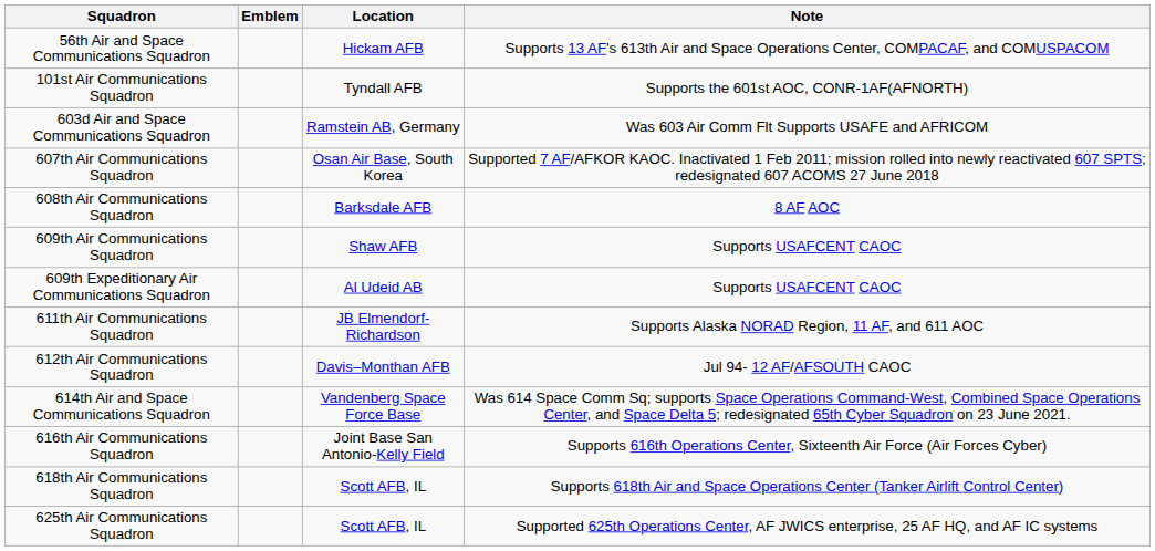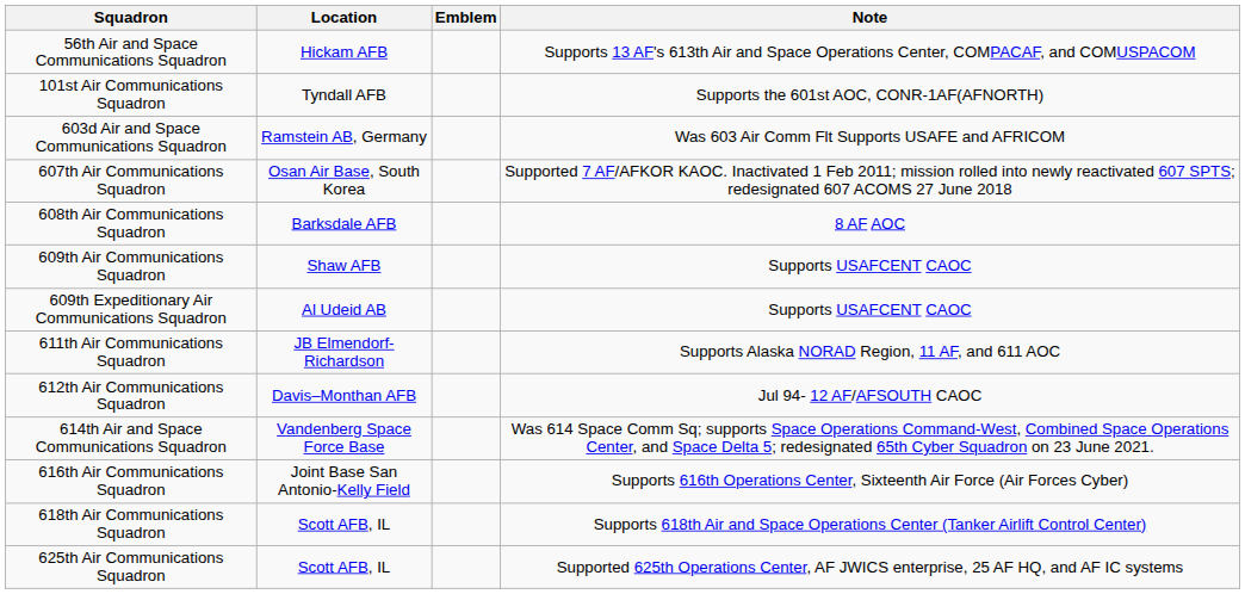 <table class="wikitable" style="text-align:center">
 <tr>
 <th>Squadron</th>
+<th>Location</th>
 <th>Emblem</th>
-<th>Location</th>
 <th>Note</th>
 </tr>
 <tr>
 <td>56th Air and Space Communications Squadron</td>
+<td><a href='#'>Hickam AFB</a></td>
 <td></td>
-<td><a href='#'>Hickam AFB</a></td>
 <td>Supports <a href='#'>13 AF</a>'s 613th Air and Space Operations Center, COM<a href='#'>PACAF</a>, and COM<a href='#'>USPACOM</a> </td>
 </tr>
 <tr>
 <td>101st Air Communications Squadron</td>
+<td>Tyndall AFB</td>
 <td></td>
-<td>Tyndall AFB</td>
 <td>Supports the 601st AOC, CONR-1AF(AFNORTH)</td>
 </tr>
 <tr>
 <td>603d Air and Space Communications Squadron</td>
+<td><a href='#'>Ramstein AB</a>, Germany</td>
 <td></td>
-<td><a href='#'>Ramstein AB</a>, Germany</td>
 <td>Was 603 Air Comm Flt Supports USAFE and AFRICOM</td>
 </tr>
 <tr>
 <td>607th Air Communications Squadron</td>
+<td><a href='#'>Osan Air Base</a>, South Korea</td>
 <td></td>
-<td><a href='#'>Osan Air Base</a>, South Korea</td>
 <td>Supported <a href='#'>7 AF</a>/AFKOR KAOC. Inactivated 1 Feb 2011; mission rolled into newly reactivated <a href='#'>607 SPTS</a>; redesignated 607 ACOMS 27 June 2018</td>
 </tr>
 <tr>
 <td>608th Air Communications Squadron</td>
+<td><a href='#'>Barksdale AFB</a></td>
 <td></td>
-<td><a href='#'>Barksdale AFB</a></td>
 <td><a href='#'>8 AF</a> <a href='#'>AOC</a></td>
 </tr>
 <tr>
 <td>609th Air Communications Squadron</td>
+<td><a href='#'>Shaw AFB</a></td>
 <td></td>
-<td><a href='#'>Shaw AFB</a></td>
 <td>Supports <a href='#'>USAFCENT</a> <a href='#'>CAOC</a></td>
 </tr>
 <tr>
 <td>609th Expeditionary Air Communications Squadron</td>
+<td><a href='#'>Al Udeid AB</a></td>
 <td></td>
-<td><a href='#'>Al Udeid AB</a></td>
 <td>Supports <a href='#'>USAFCENT</a> <a href='#'>CAOC</a></td>
 </tr>
 <tr>
 <td>611th Air Communications Squadron</td>
+<td><a href='#'>JB Elmendorf-Richardson</a></td>
 <td></td>
-<td><a href='#'>JB Elmendorf-Richardson</a></td>
 <td>Supports Alaska <a href='#'>NORAD</a> Region, <a href='#'>11 AF</a>, and 611 AOC</td>
 </tr>
 <tr>
 <td>612th Air Communications Squadron</td>
+<td><a href='#'>Davis–Monthan AFB</a></td>
 <td></td>
-<td><a href='#'>Davis–Monthan AFB</a></td>
 <td>Jul 94- <a href='#'>12 AF</a>/<a href='#'>AFSOUTH</a> CAOC</td>
 </tr>
 <tr>
 <td>614th Air and Space Communications Squadron</td>
+<td><a href='#'>Vandenberg Space Force Base</a></td>
 <td></td>
-<td><a href='#'>Vandenberg Space Force Base</a></td>
 <td>Was 614 Space Comm Sq; supports <a href='#'>Space Operations Command-West</a>, <a href='#'>Combined Space Operations Center</a>, and <a href='#'>Space Delta 5</a>; redesignated <a href='#'>65th Cyber Squadron</a> on 23 June 2021.</td>
 </tr>
 <tr>
 <td>616th Air Communications Squadron</td>
+<td>Joint Base San Antonio-<a href='#'>Kelly Field</a></td>
 <td></td>
-<td>Joint Base San Antonio-<a href='#'>Kelly Field</a></td>
 <td>Supports <a href='#'>616th Operations Center</a>, Sixteenth Air Force (Air Forces Cyber)</td>
 </tr>
 <tr>
 <td>618th Air Communications Squadron</td>
+<td><a href='#'>Scott AFB</a>, IL</td>
 <td></td>
-<td><a href='#'>Scott AFB</a>, IL</td>
 <td>Supports <a href='#'>618th Air and Space Operations Center (Tanker Airlift Control Center)</a></td>
 </tr>
 <tr>
 <td>625th Air Communications Squadron</td>
+<td><a href='#'>Scott AFB</a>, IL</td>
 <td></td>
-<td><a href='#'>Scott AFB</a>, IL</td>
 <td>Supported <a href='#'>625th Operations Center</a>, AF JWICS enterprise, 25 AF HQ, and AF IC systems</td>
 </tr>
 </table>
